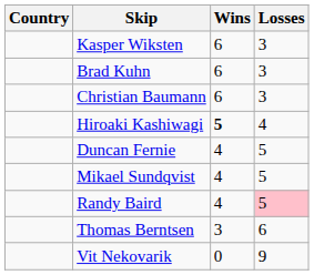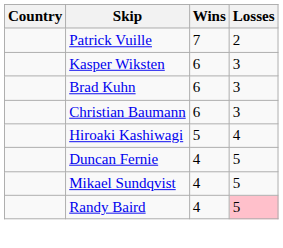 <table class="wikitable">
 <tr>
 <th>Country</th>
 <th>Skip</th>
 <th>Wins</th>
 <th>Losses</th>
+</tr>
+<tr>
+<td></td>
+<td><a href='#'>Patrick Vuille</a></td>
+<td>7</td>
+<td>2</td>
 </tr>
 <tr>
 <td></td>
 <td><a href='#'>Kasper Wiksten</a></td>
 <td>6</td>
 <td>3</td>
 </tr>
 <tr>
 <td></td>
 <td><a href='#'>Brad Kuhn</a></td>
 <td>6</td>
 <td>3</td>
 </tr>
 <tr>
 <td></td>
 <td><a href='#'>Christian Baumann</a></td>
 <td>6</td>
 <td>3</td>
 </tr>
 <tr>
 <td></td>
 <td><a href='#'>Hiroaki Kashiwagi</a></td>
-<td><strong>5</strong></td>
+<td>5</td>
 <td>4</td>
 </tr>
 <tr>
 <td></td>
 <td><a href='#'>Duncan Fernie</a></td>
 <td>4</td>
 <td>5</td>
 </tr>
 <tr>
 <td></td>
 <td><a href='#'>Mikael Sundqvist</a></td>
 <td>4</td>
 <td>5</td>
 </tr>
 <tr>
 <td></td>
 <td><a href='#'>Randy Baird</a></td>
 <td>4</td>
 <td style="background: pink;">5</td>
 </tr>
-<tr>
-<td></td>
-<td><a href='#'>Thomas Berntsen</a></td>
-<td>3</td>
-<td>6</td>
-</tr>
-<tr>
-<td></td>
-<td><a href='#'>Vit Nekovarik</a></td>
-<td>0</td>
-<td>9</td>
-</tr>
 </table>
